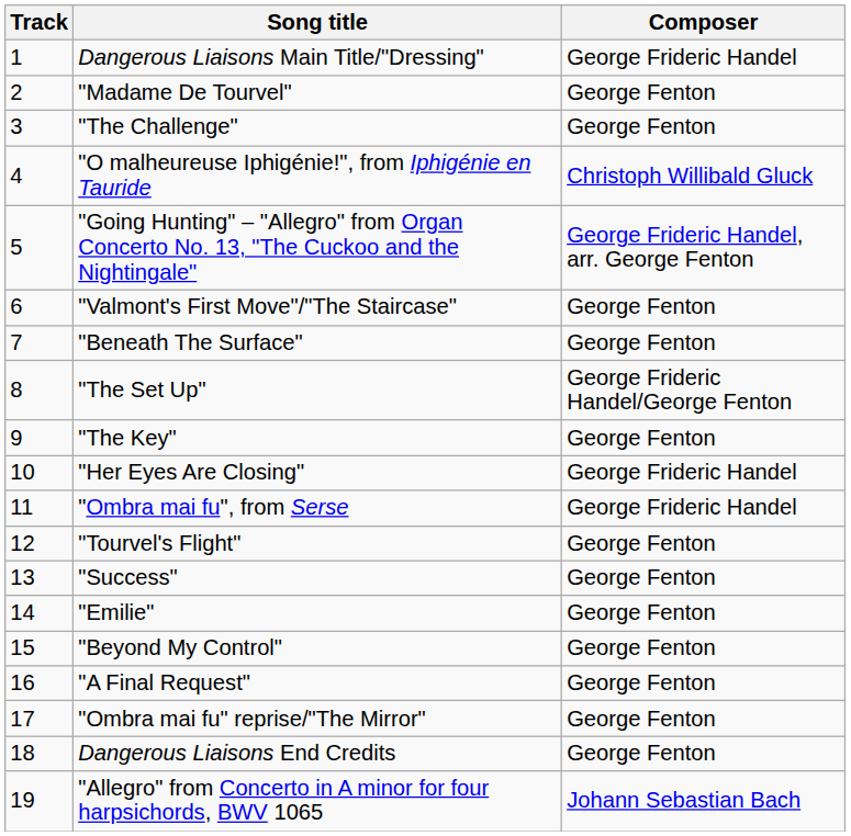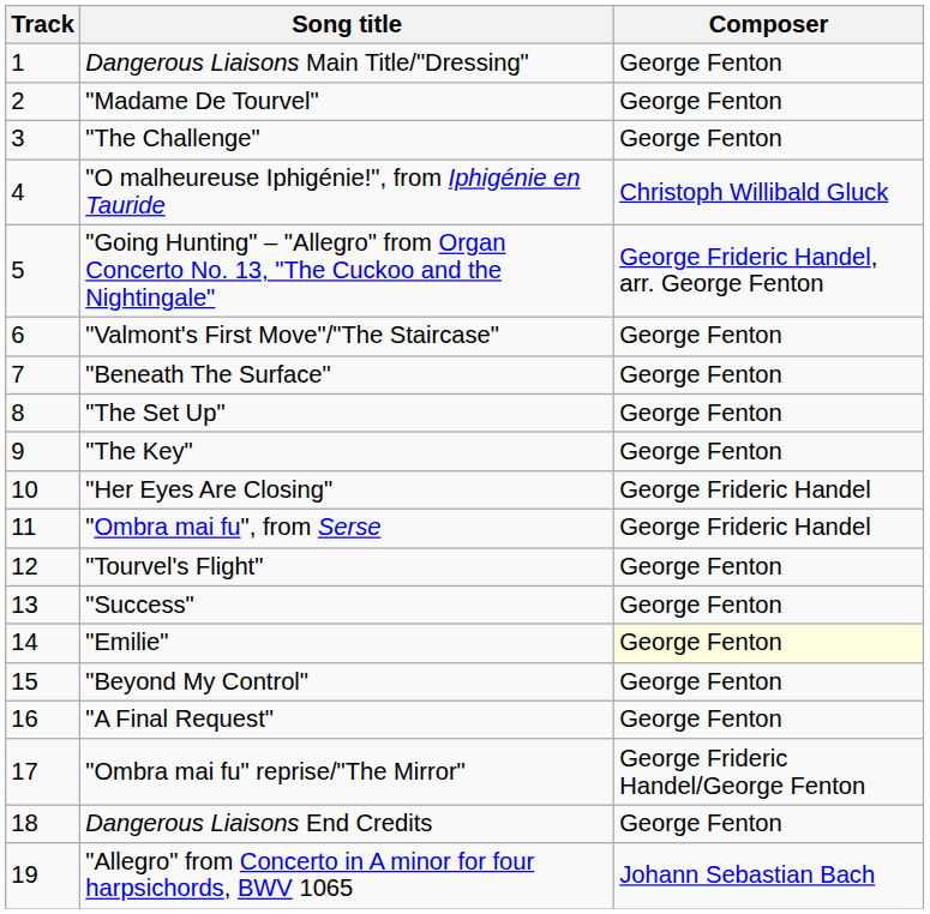 <table class="wikitable sortable plainrowheaders">
 <tr>
 <th>Track</th>
 <th>Song title</th>
 <th>Composer</th>
 </tr>
 <tr>
 <td>1</td>
 <td><em>Dangerous Liaisons</em> Main Title/"Dressing"</td>
-<td>George Frideric Handel</td>
+<td>George Fenton</td>
 </tr>
 <tr>
 <td>2</td>
 <td>"Madame De Tourvel"</td>
 <td>George Fenton</td>
 </tr>
 <tr>
 <td>3</td>
 <td>"The Challenge"</td>
 <td>George Fenton</td>
 </tr>
 <tr>
 <td>4</td>
 <td>"O malheureuse Iphigénie!", from <em><a href='#'>Iphigénie en Tauride</a></em></td>
 <td><a href='#'>Christoph Willibald Gluck</a></td>
 </tr>
 <tr>
 <td>5</td>
 <td>"Going Hunting" – "Allegro" from <a href='#'>Organ Concerto No. 13, "The Cuckoo and the Nightingale"</a></td>
 <td><a href='#'>George Frideric Handel</a>, arr. George Fenton</td>
 </tr>
 <tr>
 <td>6</td>
 <td>"Valmont's First Move"/"The Staircase"</td>
 <td>George Fenton</td>
 </tr>
 <tr>
 <td>7</td>
 <td>"Beneath The Surface"</td>
 <td>George Fenton</td>
 </tr>
 <tr>
 <td>8</td>
 <td>"The Set Up"</td>
-<td>George Frideric Handel/George Fenton</td>
+<td>George Fenton</td>
 </tr>
 <tr>
 <td>9</td>
 <td>"The Key"</td>
 <td>George Fenton</td>
 </tr>
 <tr>
 <td>10</td>
 <td>"Her Eyes Are Closing"</td>
 <td>George Frideric Handel</td>
 </tr>
 <tr>
 <td>11</td>
 <td>"<a href='#'>Ombra mai fu</a>", from <em><a href='#'>Serse</a></em></td>
 <td>George Frideric Handel</td>
 </tr>
 <tr>
 <td>12</td>
 <td>"Tourvel's Flight"</td>
 <td>George Fenton</td>
 </tr>
 <tr>
 <td>13</td>
 <td>"Success"</td>
 <td>George Fenton</td>
 </tr>
 <tr>
 <td>14</td>
 <td>"Emilie"</td>
-<td>George Fenton</td>
+<td style="background: lightyellow;">George Fenton</td>
 </tr>
 <tr>
 <td>15</td>
 <td>"Beyond My Control"</td>
 <td>George Fenton</td>
 </tr>
 <tr>
 <td>16</td>
 <td>"A Final Request"</td>
 <td>George Fenton</td>
 </tr>
 <tr>
 <td>17</td>
 <td>"Ombra mai fu" reprise/"The Mirror"</td>
-<td>George Fenton</td>
+<td>George Frideric Handel/George Fenton</td>
 </tr>
 <tr>
 <td>18</td>
 <td><em>Dangerous Liaisons</em> End Credits</td>
 <td>George Fenton</td>
 </tr>
 <tr>
 <td>19</td>
 <td>"Allegro" from <a href='#'>Concerto in A minor for four harpsichords</a>, <a href='#'>BWV</a> 1065</td>
 <td><a href='#'>Johann Sebastian Bach</a></td>
 </tr>
 </table>
